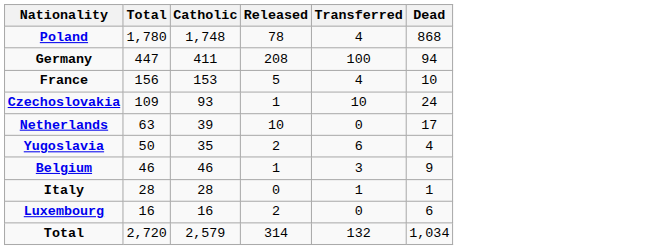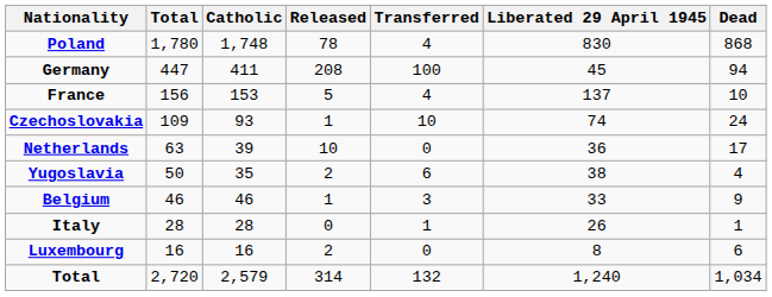 <table class="wikitable" style="text-align:center;">
 <tr>
 <th>Nationality</th>
 <th>Total</th>
 <th>Catholic</th>
 <th>Released</th>
 <th>Transferred</th>
+<th>Liberated 29 April 1945</th>
 <th>Dead</th>
 </tr>
 <tr>
 <td><strong><a href='#'>Poland</a></strong></td>
 <td>1,780</td>
 <td>1,748</td>
 <td>78</td>
 <td>4</td>
+<td>830</td>
 <td>868</td>
 </tr>
 <tr>
 <td><strong>Germany</strong></td>
 <td>447</td>
 <td>411</td>
 <td>208</td>
 <td>100</td>
+<td>45</td>
 <td>94</td>
 </tr>
 <tr>
 <td><strong>France</strong></td>
 <td>156</td>
 <td>153</td>
 <td>5</td>
 <td>4</td>
+<td>137</td>
 <td>10</td>
 </tr>
 <tr>
 <td><strong><a href='#'>Czechoslovakia</a></strong></td>
 <td>109</td>
 <td>93</td>
 <td>1</td>
 <td>10</td>
+<td>74</td>
 <td>24</td>
 </tr>
 <tr>
 <td><strong><a href='#'>Netherlands</a></strong></td>
 <td>63</td>
 <td>39</td>
 <td>10</td>
 <td>0</td>
+<td>36</td>
 <td>17</td>
 </tr>
 <tr>
 <td><strong><a href='#'>Yugoslavia</a></strong></td>
 <td>50</td>
 <td>35</td>
 <td>2</td>
 <td>6</td>
+<td>38</td>
 <td>4</td>
 </tr>
 <tr>
 <td><strong><a href='#'>Belgium</a></strong></td>
 <td>46</td>
 <td>46</td>
 <td>1</td>
 <td>3</td>
+<td>33</td>
 <td>9</td>
 </tr>
 <tr>
 <td><strong>Italy</strong></td>
 <td>28</td>
 <td>28</td>
 <td>0</td>
 <td>1</td>
+<td>26</td>
 <td>1</td>
 </tr>
 <tr>
 <td><strong><a href='#'>Luxembourg</a></strong></td>
 <td>16</td>
 <td>16</td>
 <td>2</td>
 <td>0</td>
+<td>8</td>
 <td>6</td>
 </tr>
 <tr>
 <td><strong>Total</strong></td>
 <td>2,720</td>
 <td>2,579</td>
 <td>314</td>
 <td>132</td>
+<td>1,240</td>
 <td>1,034</td>
 </tr>
 </table>
